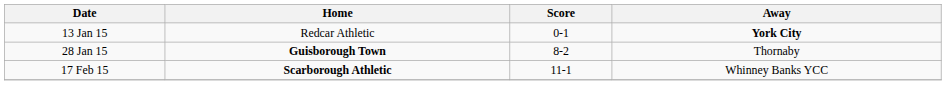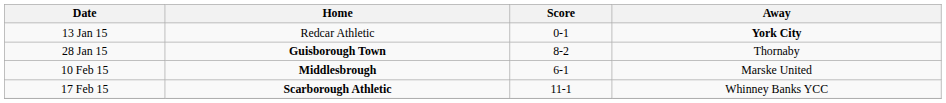 <table class="wikitable " style="text-align:center; width:80%;">
 <tr>
 <th>Date</th>
 <th>Home</th>
 <th>Score</th>
 <th>Away</th>
 </tr>
 <tr>
 <td>13 Jan 15</td>
 <td>Redcar Athletic</td>
 <td>0-1</td>
 <td><strong>York City</strong></td>
 </tr>
 <tr>
 <td>28 Jan 15</td>
 <td><strong>Guisborough Town</strong></td>
 <td>8-2</td>
 <td>Thornaby</td>
 </tr>
 <tr>
+<td>10 Feb 15</td>
+<td><strong>Middlesbrough</strong></td>
+<td>6-1</td>
+<td>Marske United</td>
+</tr>
+<tr>
 <td>17 Feb 15</td>
 <td><strong>Scarborough Athletic</strong></td>
 <td>11-1</td>
 <td>Whinney Banks YCC</td>
 </tr>
 <tr>
 </tr>
 </table>
